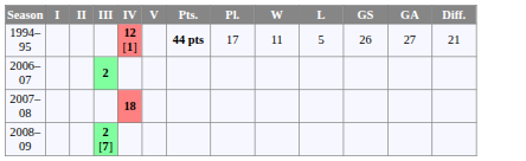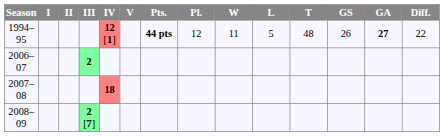 <table bgcolor="#f7f8ff" cellpadding="2" cellspacing="2" border="1" style="font-size: 95%; border: gray solid 1px; border-collapse: collapse; text-align:center">
 <tr bgcolor="#868686" style="color: #ffffff">
 <td width="20" align="center"><strong>Season</strong></td>
 <td width="25" align="center"><strong>I</strong></td>
 <td width="25" align="center"><strong>II</strong></td>
 <td width="25" align="center"><strong>III</strong></td>
 <td width="25" align="center"><strong>IV</strong></td>
 <td width="25" align="center"><strong>V</strong></td>
 <td width="50" align="center"><strong>Pts.</strong></td>
 <td width="50" align="center"><strong>Pl.</strong></td>
 <td width="50" align="center"><strong>W</strong></td>
 <td width="50" align="center"><strong>L</strong></td>
+<td width="50" align="center"><strong>T</strong></td>
 <td width="50" align="center"><strong>GS</strong></td>
 <td width="50" align="center"><strong>GA</strong></td>
 <td width="50" align="center"><strong>Diff.</strong></td>
 </tr>
 <tr>
 <td>1994–95</td>
 <td></td>
 <td></td>
 <td></td>
 <td bgcolor="#FF8080"><strong>12</strong> [<strong>1</strong>]</td>
 <td></td>
 <td><strong>44 pts</strong></td>
-<td>17</td>
+<td>12</td>
 <td>11</td>
 <td>5</td>
+<td>48</td>
 <td>26</td>
-<td>27</td>
-<td>21</td>
+<td><strong>27</strong></td>
+<td>22</td>
 </tr>
 <tr>
 <td>2006–07</td>
 <td></td>
 <td></td>
 <td bgcolor="#80FF9F"><strong>2</strong></td>
+<td></td>
 <td></td>
 <td></td>
 <td></td>
 <td></td>
 <td></td>
 <td></td>
 <td></td>
 <td></td>
 <td></td>
 </tr>
 <tr>
 <td>2007–08</td>
 <td></td>
 <td></td>
 <td></td>
 <td bgcolor="#FF8080"><strong>18</strong></td>
 <td></td>
 <td></td>
 <td></td>
 <td></td>
 <td></td>
 <td></td>
 <td></td>
 <td></td>
+<td></td>
 </tr>
 <tr>
 <td>2008–09</td>
 <td></td>
 <td></td>
 <td bgcolor="#80FF9F"><strong>2</strong> [<strong>7</strong>]</td>
 <td></td>
 <td></td>
 <td></td>
 <td></td>
 <td></td>
 <td></td>
 <td></td>
 <td></td>
 <td></td>
+<td></td>
 </tr>
 </table>
